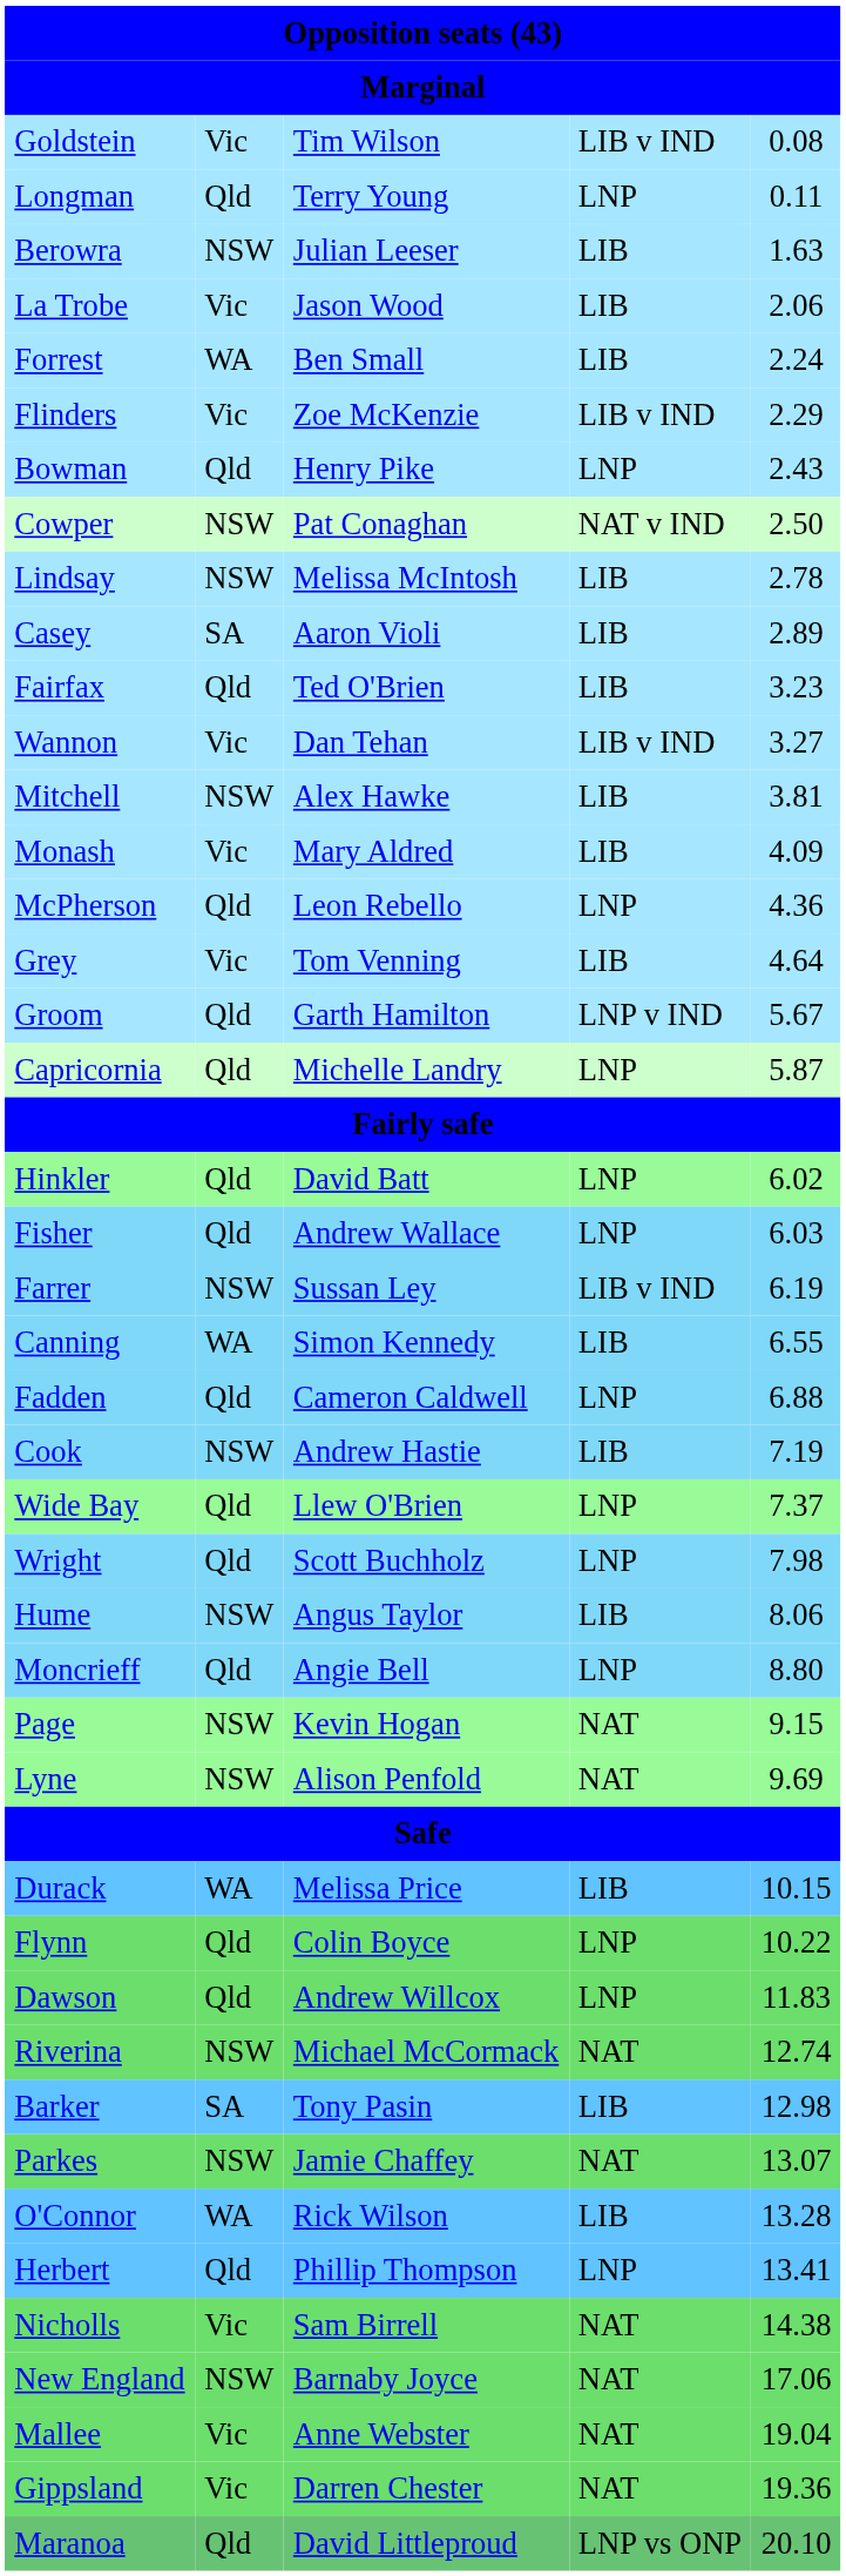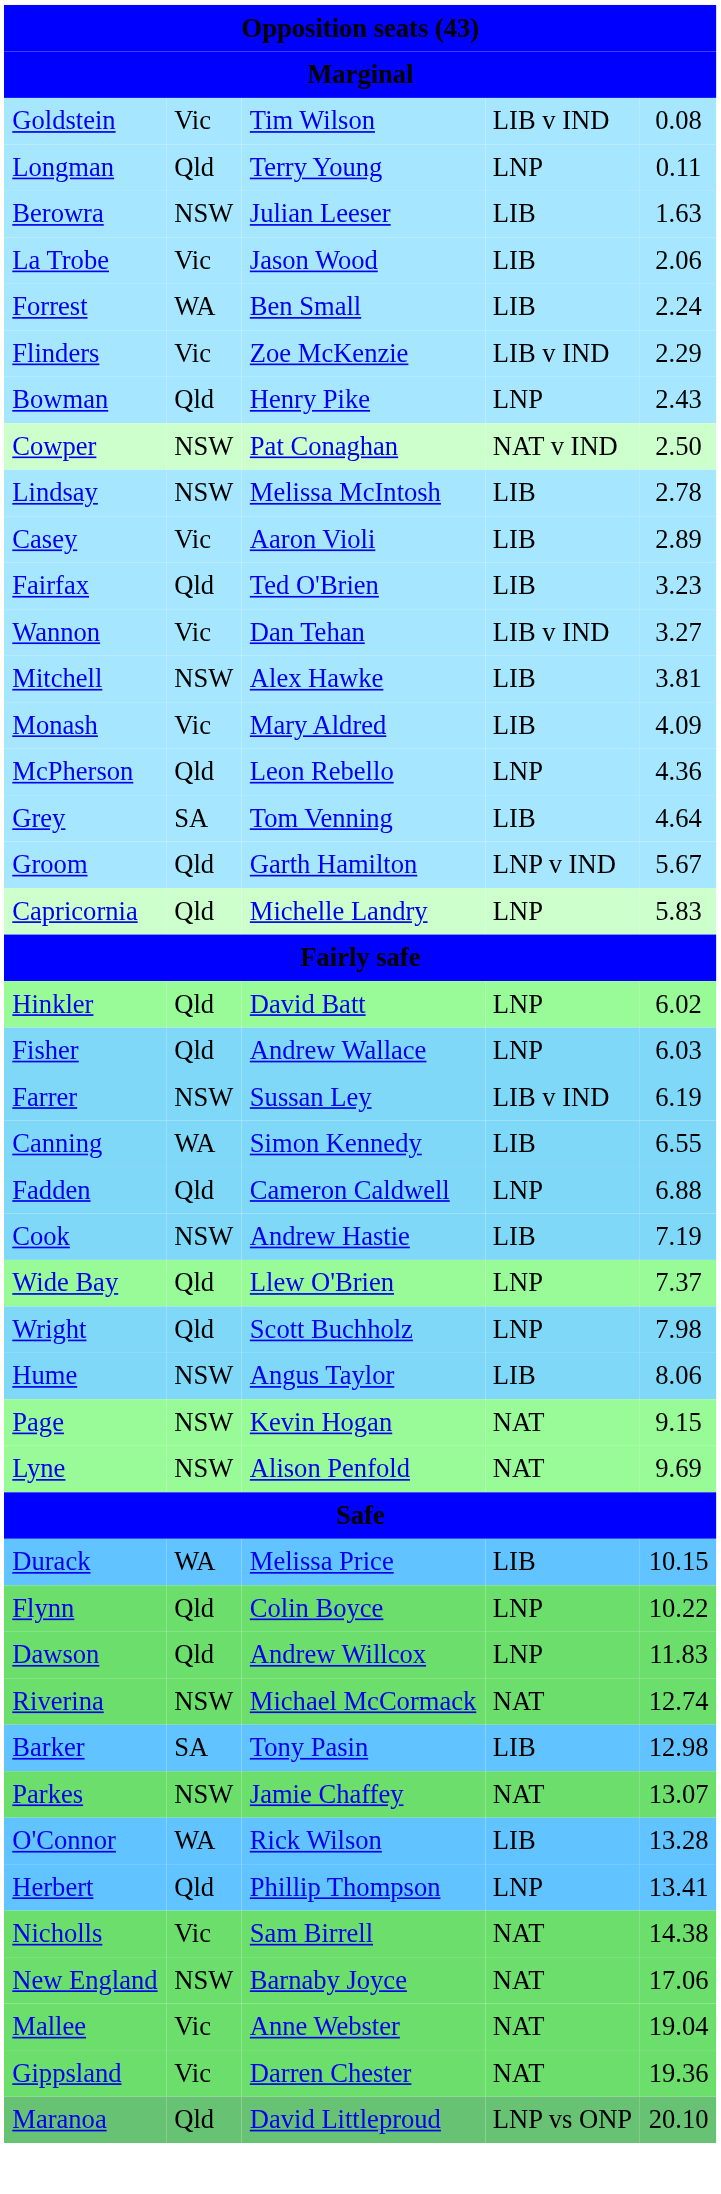 <table class="toccolours" cellpadding="5" cellspacing="0" style="float:left; margin-right:.5em; margin-top:.4em; font-size:90 ppt;">
 <tr>
 <td colspan="5" style="text-align:center; background:blue;"><span><strong>Opposition seats (43)</strong></span></td>
 </tr>
 <tr>
 <td colspan="5" style="text-align:center; background:blue;"><span><strong>Marginal</strong></span></td>
 </tr>
 <tr>
 <td style="text-align:left; background:#a6e7ff"><a href='#'>Goldstein</a></td>
 <td style="text-align:left; background:#a6e7ff">Vic</td>
 <td style="text-align:left; background:#a6e7ff;"><a href='#'>Tim Wilson</a></td>
 <td style="text-align:left; background:#a6e7ff;">LIB v IND</td>
 <td style="text-align:center; background:#a6e7ff;">0.08</td>
 </tr>
 <tr>
 <td style="text-align:left; background:#a6e7ff;"><a href='#'>Longman</a></td>
 <td style="text-align:left; background:#a6e7ff;">Qld</td>
 <td style="text-align:left; background:#a6e7ff;"><a href='#'>Terry Young</a></td>
 <td style="text-align:left; background:#a6e7ff;">LNP</td>
 <td style="text-align:center; background:#a6e7ff;">0.11</td>
 </tr>
 <tr>
 <td style="text-align:left; background:#a6e7ff;"><a href='#'>Berowra</a></td>
 <td style="text-align:left; background:#a6e7ff;">NSW</td>
 <td style="text-align:left; background:#a6e7ff;"><a href='#'>Julian Leeser</a></td>
 <td style="text-align:left; background:#a6e7ff;">LIB</td>
 <td style="text-align:center; background:#a6e7ff;">1.63</td>
 </tr>
 <tr>
 <td style="text-align:left; background:#a6e7ff;"><a href='#'>La Trobe</a></td>
 <td style="text-align:left; background:#a6e7ff;">Vic</td>
 <td style="text-align:left; background:#a6e7ff;"><a href='#'>Jason Wood</a></td>
 <td style="text-align:left; background:#a6e7ff;">LIB</td>
 <td style="text-align:center; background:#a6e7ff;">2.06</td>
 </tr>
 <tr>
 <td style="text-align:left; background:#a6e7ff;"><a href='#'>Forrest</a></td>
 <td style="text-align:left; background:#a6e7ff;">WA</td>
 <td style="text-align:left; background:#a6e7ff;"><a href='#'>Ben Small</a></td>
 <td style="text-align:left; background:#a6e7ff;">LIB</td>
 <td style="text-align:center; background:#a6e7ff;">2.24</td>
 </tr>
 <tr>
 <td style="text-align:left; background:#a6e7ff;"><a href='#'>Flinders</a></td>
 <td style="text-align:left; background:#a6e7ff;">Vic</td>
 <td style="text-align:left; background:#a6e7ff;"><a href='#'>Zoe McKenzie</a></td>
 <td style="text-align:left; background:#a6e7ff;">LIB v IND</td>
 <td style="text-align:center; background:#a6e7ff;">2.29</td>
 </tr>
 <tr>
 <td style="text-align:left; background:#a6e7ff;"><a href='#'>Bowman</a></td>
 <td style="text-align:left; background:#a6e7ff;">Qld</td>
 <td style="text-align:left; background:#a6e7ff;"><a href='#'>Henry Pike</a></td>
 <td style="text-align:left; background:#a6e7ff;">LNP</td>
 <td style="text-align:center; background:#a6e7ff;">2.43</td>
 </tr>
 <tr>
 <td style="text-align:left; background:#cfc;"><a href='#'>Cowper</a></td>
 <td style="text-align:left; background:#cfc;">NSW</td>
 <td style="text-align:left; background:#cfc;"><a href='#'>Pat Conaghan</a></td>
 <td style="text-align:left; background:#cfc;">NAT v IND</td>
 <td style="text-align:center; background:#cfc;">2.50</td>
 </tr>
 <tr>
 <td style="text-align:left; background:#a6e7ff;"><a href='#'>Lindsay</a></td>
 <td style="text-align:left; background:#a6e7ff;">NSW</td>
 <td style="text-align:left; background:#a6e7ff;"><a href='#'>Melissa McIntosh</a></td>
 <td style="text-align:left; background:#a6e7ff;">LIB</td>
 <td style="text-align:center; background:#a6e7ff;">2.78</td>
 </tr>
 <tr>
 <td style="text-align:left; background:#a6e7ff;"><a href='#'>Casey</a></td>
-<td style="text-align:left; background:#a6e7ff;">SA</td>
+<td style="text-align:left; background:#a6e7ff;">Vic</td>
 <td style="text-align:left; background:#a6e7ff;"><a href='#'>Aaron Violi</a></td>
 <td style="text-align:left; background:#a6e7ff;">LIB</td>
 <td style="text-align:center; background:#a6e7ff;">2.89</td>
 </tr>
 <tr>
 <td style="text-align:left; background:#a6e7ff;"><a href='#'>Fairfax</a></td>
 <td style="text-align:left; background:#a6e7ff;">Qld</td>
 <td style="text-align:left; background:#a6e7ff;"><a href='#'>Ted O'Brien</a></td>
 <td style="text-align:left; background:#a6e7ff;">LIB</td>
 <td style="text-align:center; background:#a6e7ff;">3.23</td>
 </tr>
 <tr>
 <td style="text-align:left; background:#a6e7ff;"><a href='#'>Wannon</a></td>
 <td style="text-align:left; background:#a6e7ff;">Vic</td>
 <td style="text-align:left; background:#a6e7ff;"><a href='#'>Dan Tehan</a></td>
 <td style="text-align:left; background:#a6e7ff;">LIB v IND</td>
 <td style="text-align:center; background:#a6e7ff;">3.27</td>
 </tr>
 <tr>
 <td style="text-align:left; background:#a6e7ff;"><a href='#'>Mitchell</a></td>
 <td style="text-align:left; background:#a6e7ff;">NSW</td>
 <td style="text-align:left; background:#a6e7ff;"><a href='#'>Alex Hawke</a></td>
 <td style="text-align:left; background:#a6e7ff;">LIB</td>
 <td style="text-align:center; background:#a6e7ff;">3.81</td>
 </tr>
 <tr>
 <td style="text-align:left; background:#a6e7ff;"><a href='#'>Monash</a></td>
 <td style="text-align:left; background:#a6e7ff;">Vic</td>
 <td style="text-align:left; background:#a6e7ff;"><a href='#'>Mary Aldred</a></td>
 <td style="text-align:left; background:#a6e7ff;">LIB</td>
 <td style="text-align:center; background:#a6e7ff;">4.09</td>
 </tr>
 <tr>
 <td style="text-align:left; background:#a6e7ff;"><a href='#'>McPherson</a></td>
 <td style="text-align:left; background:#a6e7ff;">Qld</td>
 <td style="text-align:left; background:#a6e7ff;"><a href='#'>Leon Rebello</a></td>
 <td style="text-align:left; background:#a6e7ff;">LNP</td>
 <td style="text-align:center; background:#a6e7ff;">4.36</td>
 </tr>
 <tr>
 <td style="text-align:left; background:#a6e7ff;"><a href='#'>Grey</a></td>
-<td style="text-align:left; background:#a6e7ff;">Vic</td>
+<td style="text-align:left; background:#a6e7ff;">SA</td>
 <td style="text-align:left; background:#a6e7ff;"><a href='#'>Tom Venning</a></td>
 <td style="text-align:left; background:#a6e7ff;">LIB</td>
 <td style="text-align:center; background:#a6e7ff;">4.64</td>
 </tr>
 <tr>
 <td style="text-align:left; background:#a6e7ff;"><a href='#'>Groom</a></td>
 <td style="text-align:left; background:#a6e7ff;">Qld</td>
 <td style="text-align:left; background:#a6e7ff;"><a href='#'>Garth Hamilton</a></td>
 <td style="text-align:left; background:#a6e7ff;">LNP v IND</td>
 <td style="text-align:center; background:#a6e7ff;">5.67</td>
 </tr>
 <tr>
 <td style="text-align:left; background:#cfc;"><a href='#'>Capricornia</a></td>
 <td style="text-align:left; background:#cfc;">Qld</td>
 <td style="text-align:left; background:#cfc;"><a href='#'>Michelle Landry</a></td>
 <td style="text-align:left; background:#cfc;">LNP</td>
-<td style="text-align:center; background:#cfc;">5.87</td>
+<td style="text-align:center; background:#cfc;">5.83</td>
 </tr>
 <tr>
 <td colspan="5" style="text-align:center; background:blue;"><span><strong>Fairly safe</strong></span></td>
 </tr>
 <tr>
 <td style="text-align:left; background:#98fb98;"><a href='#'>Hinkler</a></td>
 <td style="text-align:left; background:#98fb98;">Qld</td>
 <td style="text-align:left; background:#98fb98;"><a href='#'>David Batt</a></td>
 <td style="text-align:left; background:#98fb98;">LNP</td>
 <td style="text-align:center; background:#98fb98;">6.02</td>
 </tr>
 <tr>
 <td style="text-align:left; background:#80d8f9;"><a href='#'>Fisher</a></td>
 <td style="text-align:left; background:#80d8f9;">Qld</td>
 <td style="text-align:left; background:#80d8f9;"><a href='#'>Andrew Wallace</a></td>
 <td style="text-align:left; background:#80d8f9;">LNP</td>
 <td style="text-align:center; background:#80d8f9;">6.03</td>
 </tr>
 <tr>
 <td style="text-align:left; background:#80d8f9;"><a href='#'>Farrer</a></td>
 <td style="text-align:left; background:#80d8f9;">NSW</td>
 <td style="text-align:left; background:#80d8f9;"><a href='#'>Sussan Ley</a></td>
 <td style="text-align:left; background:#80d8f9;">LIB v IND</td>
 <td style="text-align:center; background:#80d8f9;">6.19</td>
 </tr>
 <tr>
 <td style="text-align:left; background:#80d8f9;"><a href='#'>Canning</a></td>
 <td style="text-align:left; background:#80d8f9;">WA</td>
 <td style="text-align:left; background:#80d8f9;"><a href='#'>Simon Kennedy</a></td>
 <td style="text-align:left; background:#80d8f9;">LIB</td>
 <td style="text-align:center; background:#80d8f9;">6.55</td>
 </tr>
 <tr>
 <td style="text-align:left; background:#80d8f9;"><a href='#'>Fadden</a></td>
 <td style="text-align:left; background:#80d8f9;">Qld</td>
 <td style="text-align:left; background:#80d8f9;"><a href='#'>Cameron Caldwell</a></td>
 <td style="text-align:left; background:#80d8f9;">LNP</td>
 <td style="text-align:center; background:#80d8f9;">6.88</td>
 </tr>
 <tr>
 <td style="text-align:left; background:#80d8f9;"><a href='#'>Cook</a></td>
 <td style="text-align:left; background:#80d8f9;">NSW</td>
 <td style="text-align:left; background:#80d8f9;"><a href='#'>Andrew Hastie</a></td>
 <td style="text-align:left; background:#80d8f9;">LIB</td>
 <td style="text-align:center; background:#80d8f9;">7.19</td>
 </tr>
 <tr>
 <td style="text-align:left; background:#98fb98;"><a href='#'>Wide Bay</a></td>
 <td style="text-align:left; background:#98fb98;">Qld</td>
 <td style="text-align:left; background:#98fb98;"><a href='#'>Llew O'Brien</a></td>
 <td style="text-align:left; background:#98fb98;">LNP</td>
 <td style="text-align:center; background:#98fb98;">7.37</td>
 </tr>
 <tr>
 <td style="text-align:left; background:#80d8f9;"><a href='#'>Wright</a></td>
 <td style="text-align:left; background:#80d8f9;">Qld</td>
 <td style="text-align:left; background:#80d8f9;"><a href='#'>Scott Buchholz</a></td>
 <td style="text-align:left; background:#80d8f9;">LNP</td>
 <td style="text-align:center; background:#80d8f9;">7.98</td>
 </tr>
 <tr>
 <td style="text-align:left; background:#80d8f9;"><a href='#'>Hume</a></td>
 <td style="text-align:left; background:#80d8f9;">NSW</td>
 <td style="text-align:left; background:#80d8f9;"><a href='#'>Angus Taylor</a></td>
 <td style="text-align:left; background:#80d8f9;">LIB</td>
 <td style="text-align:center; background:#80d8f9;">8.06</td>
-</tr>
-<tr>
-<td style="text-align:left; background:#80d8f9;"><a href='#'>Moncrieff</a></td>
-<td style="text-align:left; background:#80d8f9;">Qld</td>
-<td style="text-align:left; background:#80d8f9;"><a href='#'>Angie Bell</a></td>
-<td style="text-align:left; background:#80d8f9;">LNP</td>
-<td style="text-align:center; background:#80d8f9;">8.80</td>
 </tr>
 <tr>
 <td style="text-align:left; background:#98fb98;"><a href='#'>Page</a></td>
 <td style="text-align:left; background:#98fb98;">NSW</td>
 <td style="text-align:left; background:#98fb98;"><a href='#'>Kevin Hogan</a></td>
 <td style="text-align:left; background:#98fb98;">NAT</td>
 <td style="text-align:center; background:#98fb98;">9.15</td>
 </tr>
 <tr>
 <td style="text-align:left; background:#98fb98;"><a href='#'>Lyne</a></td>
 <td style="text-align:left; background:#98fb98;">NSW</td>
 <td style="text-align:left; background:#98fb98;"><a href='#'>Alison Penfold</a></td>
 <td style="text-align:left; background:#98fb98;">NAT</td>
 <td style="text-align:center; background:#98fb98;">9.69</td>
 </tr>
 <tr>
 <td colspan="5" style="text-align:center; background:blue;"><span><strong>Safe</strong></span></td>
 </tr>
 <tr>
 <td style="text-align:left; background:#61c3ff;"><a href='#'>Durack</a></td>
 <td style="text-align:left; background:#61c3ff;">WA</td>
 <td style="text-align:left; background:#61c3ff;"><a href='#'>Melissa Price</a></td>
 <td style="text-align:left; background:#61c3ff;">LIB</td>
 <td style="text-align:center; background:#61c3ff;">10.15</td>
 </tr>
 <tr>
 <td style="text-align:left; background:#6cde6c;"><a href='#'>Flynn</a></td>
 <td style="text-align:left; background:#6cde6c;">Qld</td>
 <td style="text-align:left; background:#6cde6c;"><a href='#'>Colin Boyce</a></td>
 <td style="text-align:left; background:#6cde6c;">LNP</td>
 <td style="text-align:center; background:#6cde6c;">10.22</td>
 </tr>
 <tr>
 <td style="text-align:left; background:#6cde6c;"><a href='#'>Dawson</a></td>
 <td style="text-align:left; background:#6cde6c;">Qld</td>
 <td style="text-align:left; background:#6cde6c;"><a href='#'>Andrew Willcox</a></td>
 <td style="text-align:left; background:#6cde6c;">LNP</td>
 <td style="text-align:center; background:#6cde6c;">11.83</td>
 </tr>
 <tr>
 <td style="text-align:left; background:#6cde6c;"><a href='#'>Riverina</a></td>
 <td style="text-align:left; background:#6cde6c;">NSW</td>
 <td style="text-align:left; background:#6cde6c;"><a href='#'>Michael McCormack</a></td>
 <td style="text-align:left; background:#6cde6c;">NAT</td>
 <td style="text-align:center; background:#6cde6c;">12.74</td>
 </tr>
 <tr>
 <td style="text-align:left; background:#61c3ff;"><a href='#'>Barker</a></td>
 <td style="text-align:left; background:#61c3ff;">SA</td>
 <td style="text-align:left; background:#61c3ff;"><a href='#'>Tony Pasin</a></td>
 <td style="text-align:left; background:#61c3ff;">LIB</td>
 <td style="text-align:center; background:#61c3ff;">12.98</td>
 </tr>
 <tr>
 <td style="text-align:left; background:#6cde6c;"><a href='#'>Parkes</a></td>
 <td style="text-align:left; background:#6cde6c;">NSW</td>
 <td style="text-align:left; background:#6cde6c;"><a href='#'>Jamie Chaffey</a></td>
 <td style="text-align:left; background:#6cde6c;">NAT</td>
 <td style="text-align:center; background:#6cde6c;">13.07</td>
 </tr>
 <tr>
 <td style="text-align:left; background:#61c3ff;"><a href='#'>O'Connor</a></td>
 <td style="text-align:left; background:#61c3ff;">WA</td>
 <td style="text-align:left; background:#61c3ff;"><a href='#'>Rick Wilson</a></td>
 <td style="text-align:left; background:#61c3ff;">LIB</td>
 <td style="text-align:center; background:#61c3ff;">13.28</td>
 </tr>
 <tr>
 <td style="text-align:left; background:#61c3ff;"><a href='#'>Herbert</a></td>
 <td style="text-align:left; background:#61c3ff;">Qld</td>
 <td style="text-align:left; background:#61c3ff;"><a href='#'>Phillip Thompson</a></td>
 <td style="text-align:left; background:#61c3ff;">LNP</td>
 <td style="text-align:center; background:#61c3ff;">13.41</td>
 </tr>
 <tr>
 <td style="text-align:left; background:#6cde6c;"><a href='#'>Nicholls</a></td>
 <td style="text-align:left; background:#6cde6c;">Vic</td>
 <td style="text-align:left; background:#6cde6c;"><a href='#'>Sam Birrell</a></td>
 <td style="text-align:left; background:#6cde6c;">NAT</td>
 <td style="text-align:center; background:#6cde6c;">14.38</td>
 </tr>
 <tr>
 <td style="text-align:left; background:#6cde6c;"><a href='#'>New England</a></td>
 <td style="text-align:left; background:#6cde6c;">NSW</td>
 <td style="text-align:left; background:#6cde6c;"><a href='#'>Barnaby Joyce</a></td>
 <td style="text-align:left; background:#6cde6c;">NAT</td>
 <td style="text-align:center; background:#6cde6c;">17.06</td>
 </tr>
 <tr>
 <td style="text-align:left; background:#6cde6c;"><a href='#'>Mallee</a></td>
 <td style="text-align:left; background:#6cde6c;">Vic</td>
 <td style="text-align:left; background:#6cde6c;"><a href='#'>Anne Webster</a></td>
 <td style="text-align:left; background:#6cde6c;">NAT</td>
 <td style="text-align:center; background:#6cde6c;">19.04</td>
 </tr>
 <tr>
 <td style="text-align:left; background:#6cde6c;"><a href='#'>Gippsland</a></td>
 <td style="text-align:left; background:#6cde6c;">Vic</td>
 <td style="text-align:left; background:#6cde6c;"><a href='#'>Darren Chester</a></td>
 <td style="text-align:left; background:#6cde6c;">NAT</td>
 <td style="text-align:center; background:#6cde6c;">19.36</td>
 </tr>
 <tr>
 <td style="text-align:left; background:#68c274;"><a href='#'>Maranoa</a></td>
 <td style="text-align:left; background:#68c274;">Qld</td>
 <td style="text-align:left; background:#68c274;"><a href='#'>David Littleproud</a></td>
 <td style="text-align:left; background:#68c274;">LNP vs ONP</td>
 <td style="text-align:center; background:#68c274;">20.10</td>
 </tr>
 <tr>
 </tr>
 </table>
